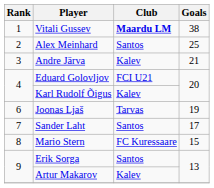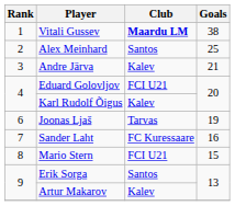 <table class="wikitable">
 <tr>
 <th>Rank</th>
 <th>Player</th>
 <th>Club</th>
 <th>Goals</th>
 </tr>
 <tr>
 <td align="center" rowspan=>1</td>
 <td> <a href='#'>Vitali Gussev</a></td>
 <td><strong><a href='#'>Maardu LM</a></strong></td>
 <td align="center" rowspan=>38</td>
 </tr>
 <tr>
 <td align="center" rowspan=>2</td>
 <td> <a href='#'>Alex Meinhard</a></td>
 <td><a href='#'>Santos</a></td>
 <td align="center" rowspan=>25</td>
 </tr>
 <tr>
 <td align="center" rowspan=>3</td>
 <td> <a href='#'>Andre Järva</a></td>
 <td><a href='#'>Kalev</a></td>
 <td align="center" rowspan=>21</td>
 </tr>
 <tr>
 <td align="center" rowspan=2>4</td>
 <td> <a href='#'>Eduard Golovljov</a></td>
 <td><a href='#'>FCI U21</a></td>
 <td align="center" rowspan=2>20</td>
 </tr>
 <tr>
 <td> <a href='#'>Karl Rudolf Õigus</a></td>
 <td><a href='#'>Kalev</a></td>
 </tr>
 <tr>
 <td align="center" rowspan=>6</td>
 <td> <a href='#'>Joonas Ljaš</a></td>
 <td><a href='#'>Tarvas</a></td>
 <td align="center" rowspan=>19</td>
 </tr>
 <tr>
 <td align="center" rowspan=>7</td>
 <td> <a href='#'>Sander Laht</a></td>
-<td><a href='#'>Santos</a></td>
-<td align="center" rowspan=>17</td>
+<td><a href='#'>FC Kuressaare</a></td>
+<td align="center" rowspan=>16</td>
 </tr>
 <tr>
 <td align="center" rowspan=>8</td>
 <td> <a href='#'>Mario Stern</a></td>
-<td><a href='#'>FC Kuressaare</a></td>
+<td><a href='#'>FCI U21</a></td>
 <td align="center" rowspan=>15</td>
 </tr>
 <tr>
 <td align="center" rowspan=2>9</td>
 <td> <a href='#'>Erik Sorga</a></td>
 <td><a href='#'>Santos</a></td>
 <td align="center" rowspan=2>13</td>
 </tr>
 <tr>
 <td> <a href='#'>Artur Makarov</a></td>
 <td><a href='#'>Kalev</a></td>
 </tr>
 <tr>
 </tr>
 </table>
